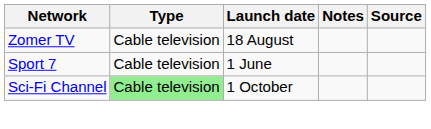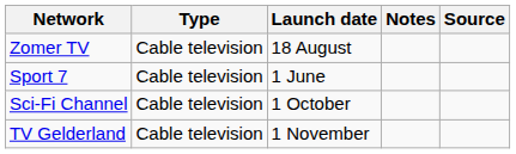 <table class="wikitable sortable">
 <tr>
 <th>Network</th>
 <th>Type</th>
 <th>Launch date</th>
 <th>Notes</th>
 <th>Source</th>
 </tr>
 <tr>
 <td><a href='#'>Zomer TV</a></td>
 <td>Cable television</td>
 <td>18 August</td>
 <td></td>
 <td></td>
 </tr>
 <tr>
 <td><a href='#'>Sport 7</a></td>
 <td>Cable television</td>
 <td>1 June</td>
 <td></td>
 <td></td>
 </tr>
 <tr>
 <td><a href='#'>Sci-Fi Channel</a></td>
-<td style="background: lightgreen;">Cable television</td>
+<td>Cable television</td>
 <td>1 October</td>
 <td></td>
 <td></td>
 </tr>
+<tr>
+<td><a href='#'>TV Gelderland</a></td>
+<td>Cable television</td>
+<td>1 November</td>
+<td></td>
+<td></td>
+</tr>
 </table>
